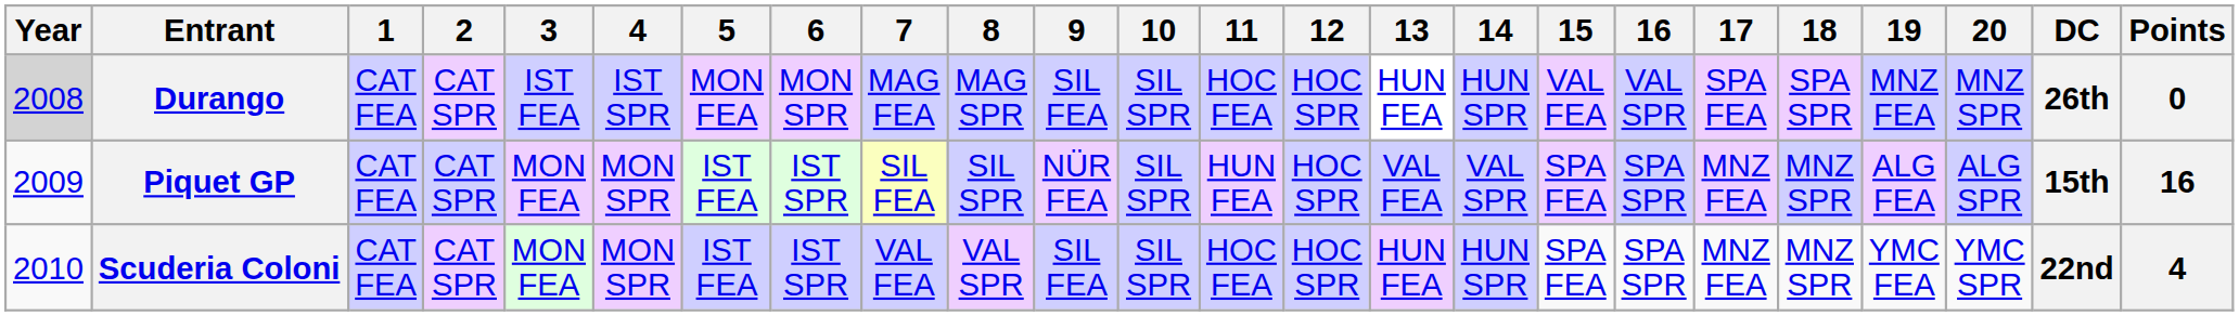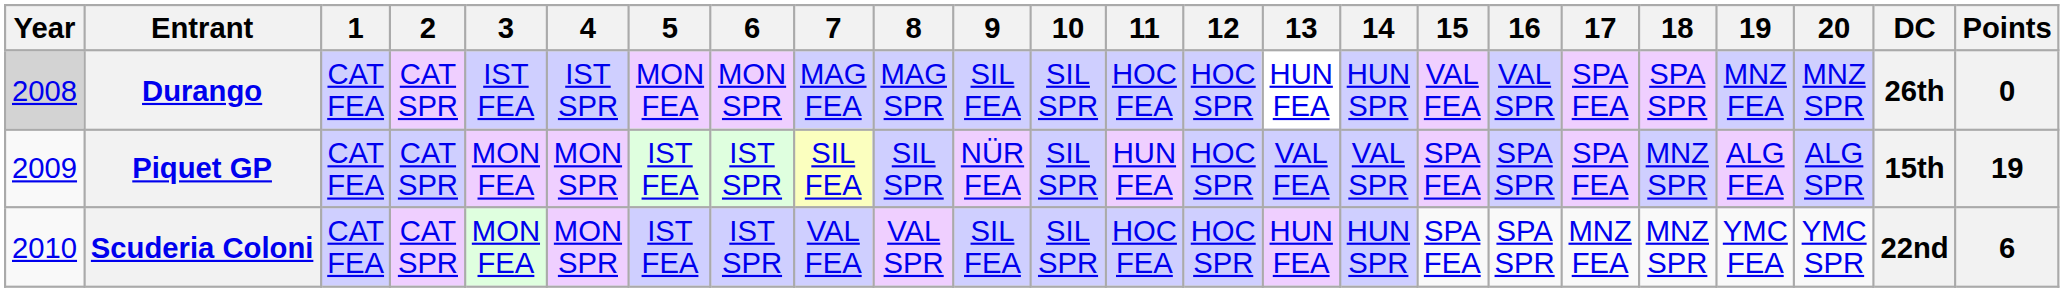 <table class="wikitable" style="text-align:center; font-size:85%">
 <tr>
 <th>Year</th>
 <th>Entrant</th>
 <th>1</th>
 <th>2</th>
 <th>3</th>
 <th>4</th>
 <th>5</th>
 <th>6</th>
 <th>7</th>
 <th>8</th>
 <th>9</th>
 <th>10</th>
 <th>11</th>
 <th>12</th>
 <th>13</th>
 <th>14</th>
 <th>15</th>
 <th>16</th>
 <th>17</th>
 <th>18</th>
 <th>19</th>
 <th>20</th>
 <th>DC</th>
 <th>Points</th>
 </tr>
 <tr>
 <td style="background: lightgrey;"><a href='#'>2008</a></td>
 <th><a href='#'>Durango</a></th>
 <td style="background:#CFCFFF;"><a href='#'>CAT<br>FEA</a><br></td>
 <td style="background:#EFCFFF;"><a href='#'>CAT<br>SPR</a><br></td>
 <td style="background:#CFCFFF;"><a href='#'>IST<br>FEA</a><br></td>
 <td style="background:#CFCFFF;"><a href='#'>IST<br>SPR</a><br></td>
 <td style="background:#EFCFFF;"><a href='#'>MON<br>FEA</a><br></td>
 <td style="background:#EFCFFF;"><a href='#'>MON<br>SPR</a><br></td>
 <td style="background:#CFCFFF;"><a href='#'>MAG<br>FEA</a><br></td>
 <td style="background:#CFCFFF;"><a href='#'>MAG<br>SPR</a><br></td>
 <td style="background:#CFCFFF;"><a href='#'>SIL<br>FEA</a><br></td>
 <td style="background:#CFCFFF;"><a href='#'>SIL<br>SPR</a><br></td>
 <td style="background:#CFCFFF;"><a href='#'>HOC<br>FEA</a><br></td>
 <td style="background:#CFCFFF;"><a href='#'>HOC<br>SPR</a><br></td>
 <td style="background:#FFFFFF;"><a href='#'>HUN<br>FEA</a><br></td>
 <td style="background:#CFCFFF;"><a href='#'>HUN<br>SPR</a><br></td>
 <td style="background:#EFCFFF;"><a href='#'>VAL<br>FEA</a><br></td>
 <td style="background:#CFCFFF;"><a href='#'>VAL<br>SPR</a><br></td>
 <td style="background:#EFCFFF;"><a href='#'>SPA<br>FEA</a><br></td>
 <td style="background:#EFCFFF;"><a href='#'>SPA<br>SPR</a><br></td>
 <td style="background:#CFCFFF;"><a href='#'>MNZ<br>FEA</a><br></td>
 <td style="background:#CFCFFF;"><a href='#'>MNZ<br>SPR</a><br></td>
 <th>26th</th>
 <th>0</th>
 </tr>
 <tr>
 <td><a href='#'>2009</a></td>
 <th nowrap><a href='#'>Piquet GP</a></th>
 <td style="background:#cfcfff;"><a href='#'>CAT<br>FEA</a><br></td>
 <td style="background:#cfcfff;"><a href='#'>CAT<br>SPR</a><br></td>
 <td style="background:#EFCFFF;"><a href='#'>MON<br>FEA</a><br></td>
 <td style="background:#EFCFFF;"><a href='#'>MON<br>SPR</a><br></td>
 <td style="background:#DFFFDF;"><a href='#'>IST<br>FEA</a><br></td>
 <td style="background:#DFFFDF;"><a href='#'>IST<br>SPR</a><br></td>
 <td style="background:#FBFFBF;"><a href='#'>SIL<br>FEA</a><br></td>
 <td style="background:#cfcfff;"><a href='#'>SIL<br>SPR</a><br></td>
 <td style="background:#EFCFFF;"><a href='#'>NÜR<br>FEA</a><br></td>
 <td style="background:#CFCFFF;"><a href='#'>SIL<br>SPR</a><br></td>
 <td style="background:#EFCFFF;"><a href='#'>HUN<br>FEA</a><br></td>
 <td style="background:#CFCFFF;"><a href='#'>HOC<br>SPR</a><br></td>
 <td style="background:#CFCFFF;"><a href='#'>VAL<br>FEA</a><br></td>
 <td style="background:#CFCFFF;"><a href='#'>VAL<br>SPR</a><br></td>
 <td style="background:#EFCFFF;"><a href='#'>SPA<br>FEA</a><br></td>
 <td style="background:#CFCFFF;"><a href='#'>SPA<br>SPR</a><br></td>
-<td style="background:#EFCFFF;"><a href='#'>MNZ<br>FEA</a><br></td>
+<td style="background:#EFCFFF;"><a href='#'>SPA<br>FEA</a><br></td>
 <td style="background:#CFCFFF;"><a href='#'>MNZ<br>SPR</a><br></td>
 <td style="background:#EFCFFF;"><a href='#'>ALG<br>FEA</a><br></td>
 <td style="background:#CFCFFF;"><a href='#'>ALG<br>SPR</a><br></td>
 <th>15th</th>
-<th>16</th>
+<th>19</th>
 </tr>
 <tr>
 <td><a href='#'>2010</a></td>
 <th nowrap><a href='#'>Scuderia Coloni</a></th>
 <td style="background:#CFCFFF;"><a href='#'>CAT<br>FEA</a><br></td>
 <td style="background:#EFCFFF;"><a href='#'>CAT<br>SPR</a><br></td>
 <td style="background:#DFFFDF;"><a href='#'>MON<br>FEA</a><br></td>
 <td style="background:#EFCFFF;"><a href='#'>MON<br>SPR</a><br></td>
 <td style="background:#CFCFFF;"><a href='#'>IST<br>FEA</a><br></td>
 <td style="background:#CFCFFF;"><a href='#'>IST<br>SPR</a><br></td>
 <td style="background:#CFCFFF;"><a href='#'>VAL<br>FEA</a><br></td>
 <td style="background:#EFCFFF;"><a href='#'>VAL<br>SPR</a><br></td>
 <td style="background:#CFCFFF;"><a href='#'>SIL<br>FEA</a><br></td>
 <td style="background:#CFCFFF;"><a href='#'>SIL<br>SPR</a><br></td>
 <td style="background:#CFCFFF;"><a href='#'>HOC<br>FEA</a><br></td>
 <td style="background:#CFCFFF;"><a href='#'>HOC<br>SPR</a><br></td>
 <td style="background:#EFCFFF;"><a href='#'>HUN<br>FEA</a><br></td>
 <td style="background:#CFCFFF;"><a href='#'>HUN<br>SPR</a><br></td>
 <td><a href='#'>SPA<br>FEA</a></td>
 <td><a href='#'>SPA<br>SPR</a></td>
 <td><a href='#'>MNZ<br>FEA</a></td>
 <td><a href='#'>MNZ<br>SPR</a></td>
 <td><a href='#'>YMC<br>FEA</a></td>
 <td><a href='#'>YMC<br>SPR</a></td>
 <th>22nd</th>
-<th>4</th>
+<th>6</th>
 </tr>
 </table>
